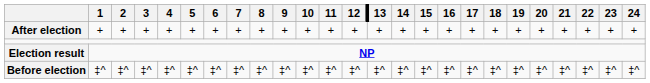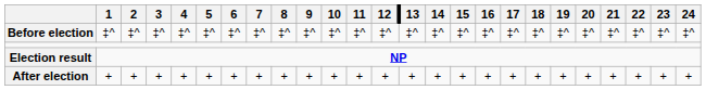 <table class="wikitable" style="text-align:center; font-size:95%">
 <tr>
 <th></th>
 <th width=25px>1</th>
 <th width=25px>2</th>
 <th width=25px>3</th>
 <th width=25px>4</th>
 <th width=25px>5</th>
 <th width=25px>6</th>
 <th width=25px>7</th>
 <th width=25px>8</th>
 <th width=25px>9</th>
 <th width=25px>10</th>
 <th width=25px>11</th>
 <th width=25px>12</th>
 <th width=25px style="border-left:5px solid black;">13</th>
 <th width=25px>14</th>
 <th width=25px>15</th>
 <th width=25px>16</th>
 <th width=25px>17</th>
 <th width=25px>18</th>
 <th width=25px>19</th>
 <th width=25px>20</th>
 <th width=25px>21</th>
 <th width=25px>22</th>
 <th width=25px>23</th>
 <th width=25px>24</th>
 </tr>
 <tr>
+<th>Before election</th>
+<td>‡^</td>
+<td>‡^</td>
+<td>‡^</td>
+<td>‡^</td>
+<td>‡^</td>
+<td>‡^</td>
+<td>‡^</td>
+<td>‡^</td>
+<td>‡^</td>
+<td>‡^</td>
+<td>‡^</td>
+<td>‡^</td>
+<td>‡^</td>
+<td>‡^</td>
+<td>‡^</td>
+<td>‡^</td>
+<td>‡^</td>
+<td>‡^</td>
+<td>‡^</td>
+<td>‡^</td>
+<td>‡^</td>
+<td>‡^</td>
+<td>‡^</td>
+<td>‡^</td>
+</tr>
+<tr>
+<td colspan=25></td>
+</tr>
+<tr>
+<th>Election result</th>
+<td colspan=24 bgcolor=><strong><a href='#'>NP</a></strong></td>
+</tr>
+<tr>
 <th>After election</th>
 <td bgcolor=>+</td>
 <td bgcolor=>+</td>
 <td bgcolor=>+</td>
 <td bgcolor=>+</td>
 <td bgcolor=>+</td>
 <td bgcolor=>+</td>
 <td bgcolor=>+</td>
 <td bgcolor=>+</td>
 <td bgcolor=>+</td>
 <td bgcolor=>+</td>
 <td bgcolor=>+</td>
 <td bgcolor=>+</td>
 <td bgcolor=>+</td>
 <td bgcolor=>+</td>
 <td bgcolor=>+</td>
 <td bgcolor=>+</td>
 <td bgcolor=>+</td>
 <td bgcolor=>+</td>
 <td bgcolor=>+</td>
 <td bgcolor=>+</td>
 <td bgcolor=>+</td>
 <td bgcolor=>+</td>
 <td bgcolor=>+</td>
 <td bgcolor=>+</td>
 </tr>
-<tr>
-<td colspan=25></td>
-</tr>
-<tr>
-<th>Election result</th>
-<td colspan=24 bgcolor=><strong><a href='#'>NP</a></strong></td>
-</tr>
-<tr>
-<th>Before election</th>
-<td>‡^</td>
-<td>‡^</td>
-<td>‡^</td>
-<td>‡^</td>
-<td>‡^</td>
-<td>‡^</td>
-<td>‡^</td>
-<td>‡^</td>
-<td>‡^</td>
-<td>‡^</td>
-<td>‡^</td>
-<td>‡^</td>
-<td>‡^</td>
-<td>‡^</td>
-<td>‡^</td>
-<td>‡^</td>
-<td>‡^</td>
-<td>‡^</td>
-<td>‡^</td>
-<td>‡^</td>
-<td>‡^</td>
-<td>‡^</td>
-<td>‡^</td>
-<td>‡^</td>
-</tr>
 </table>
